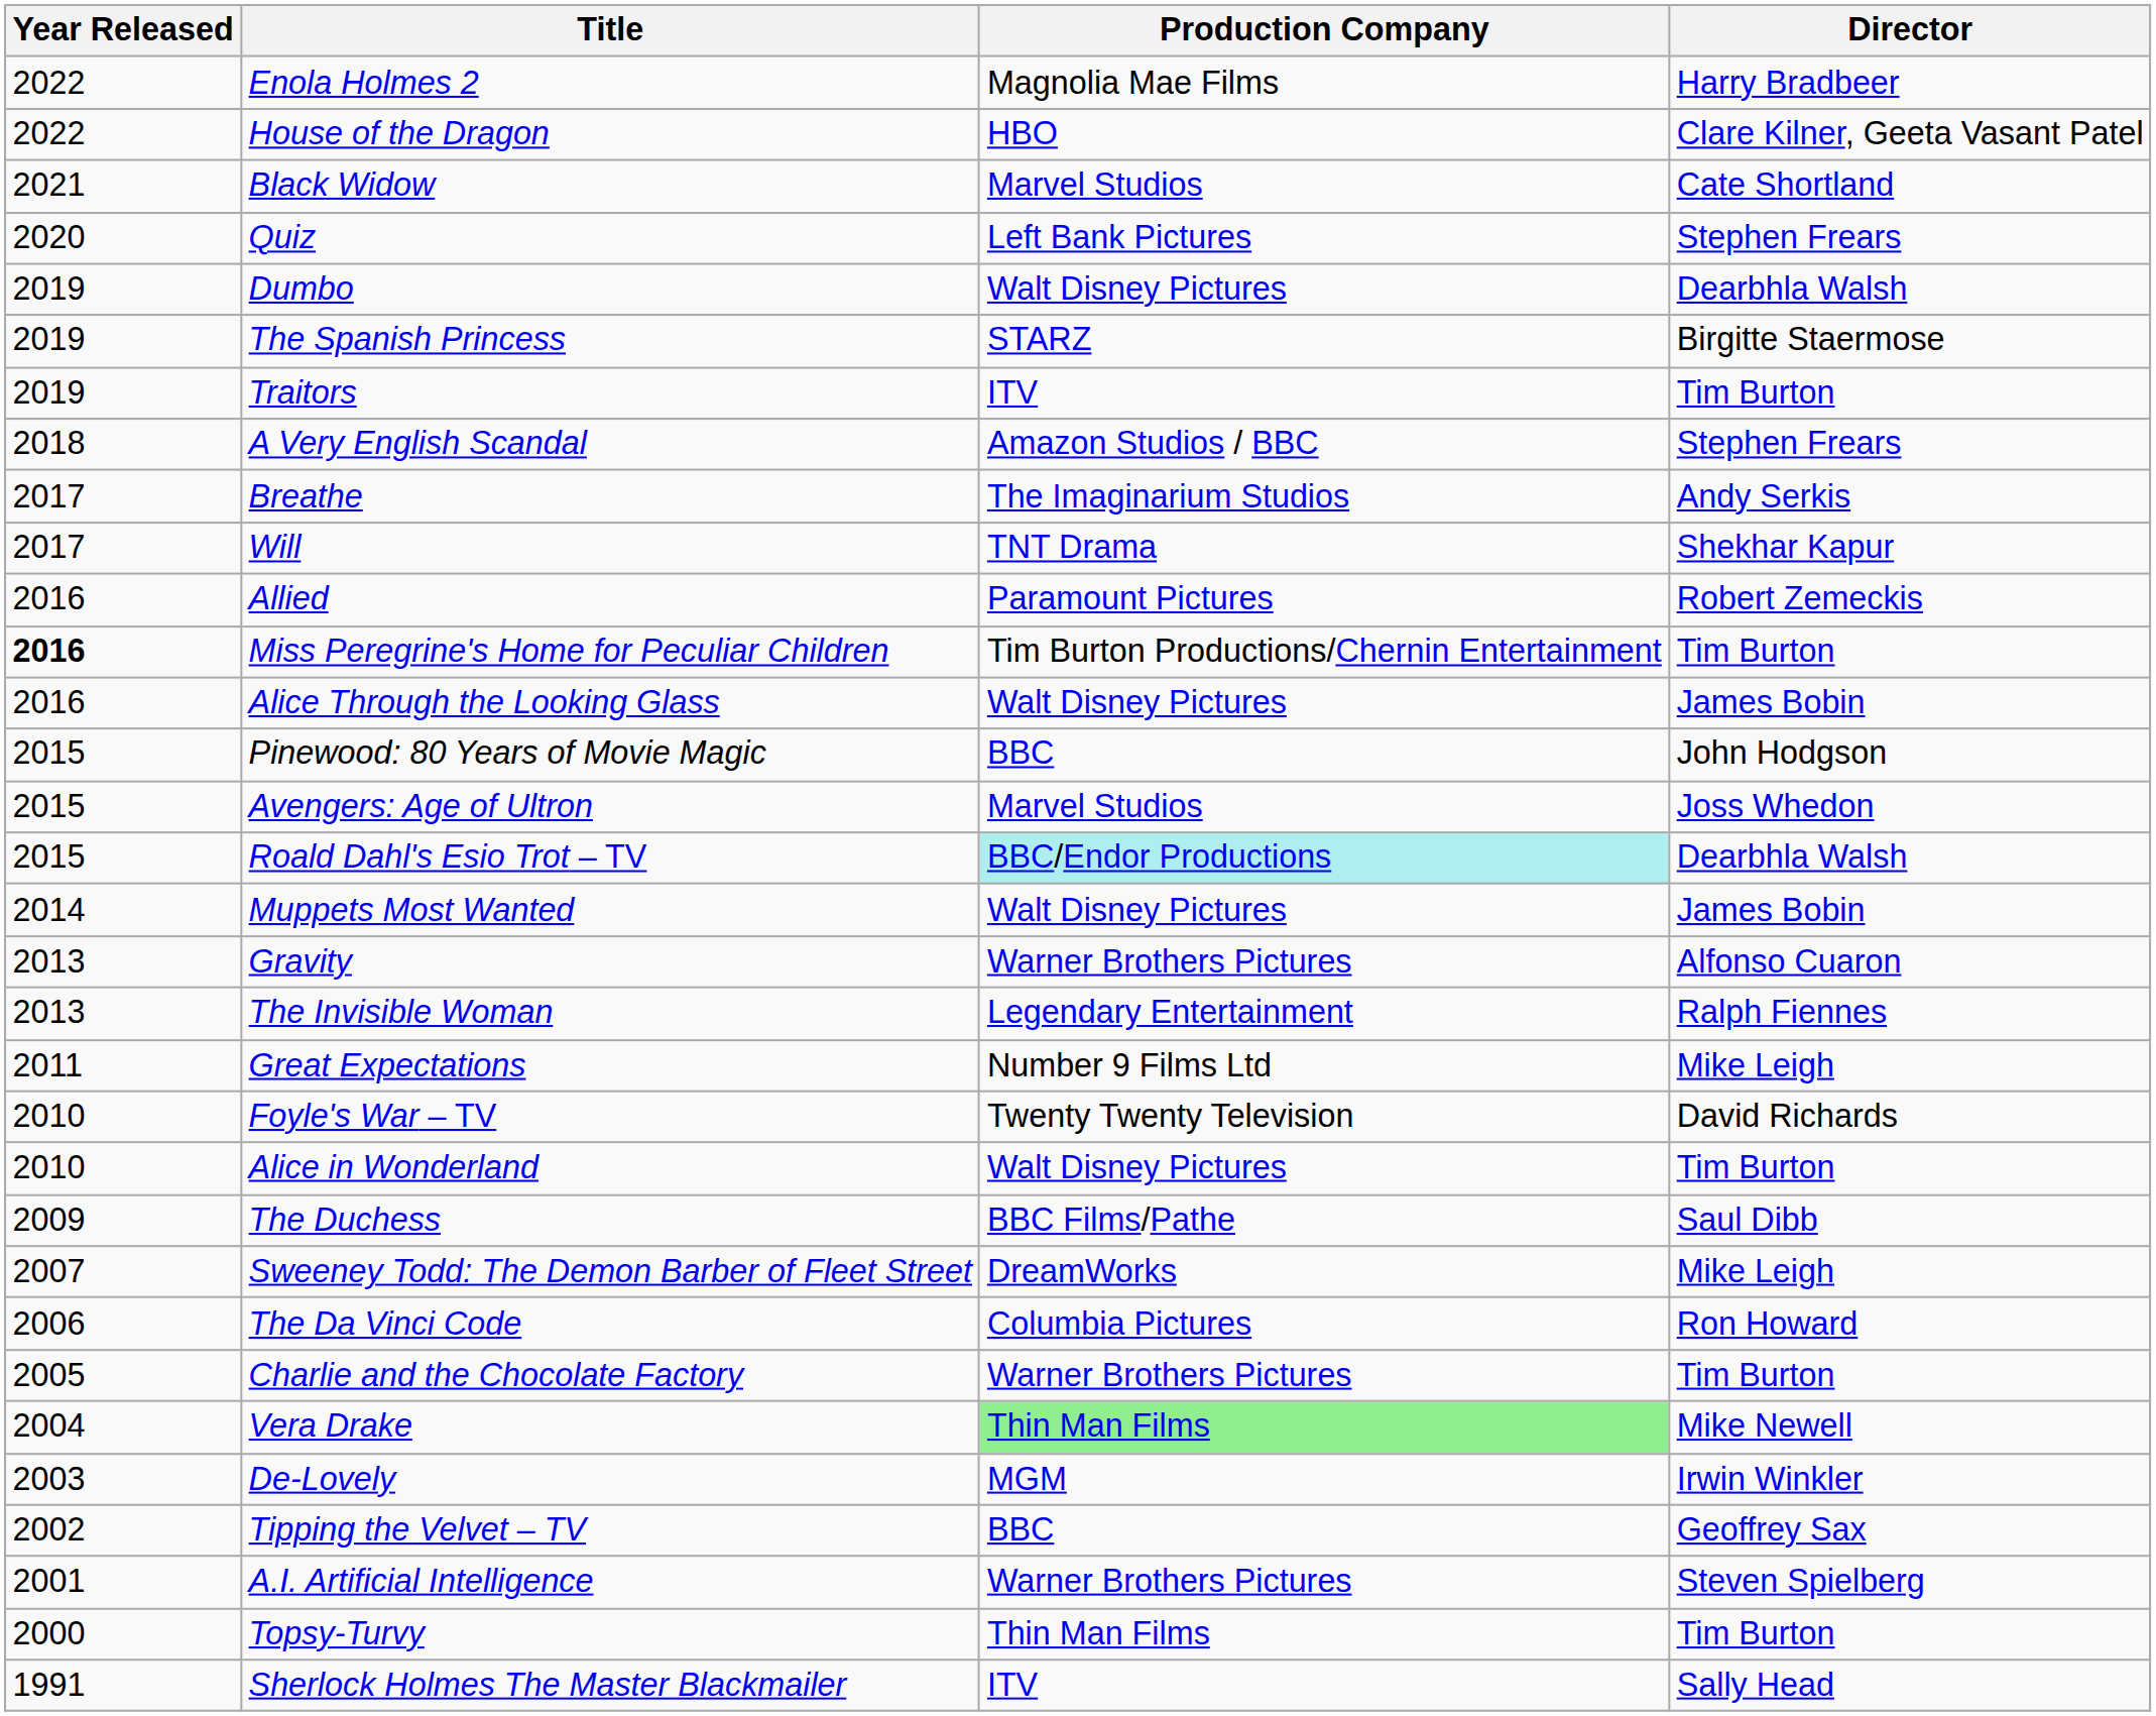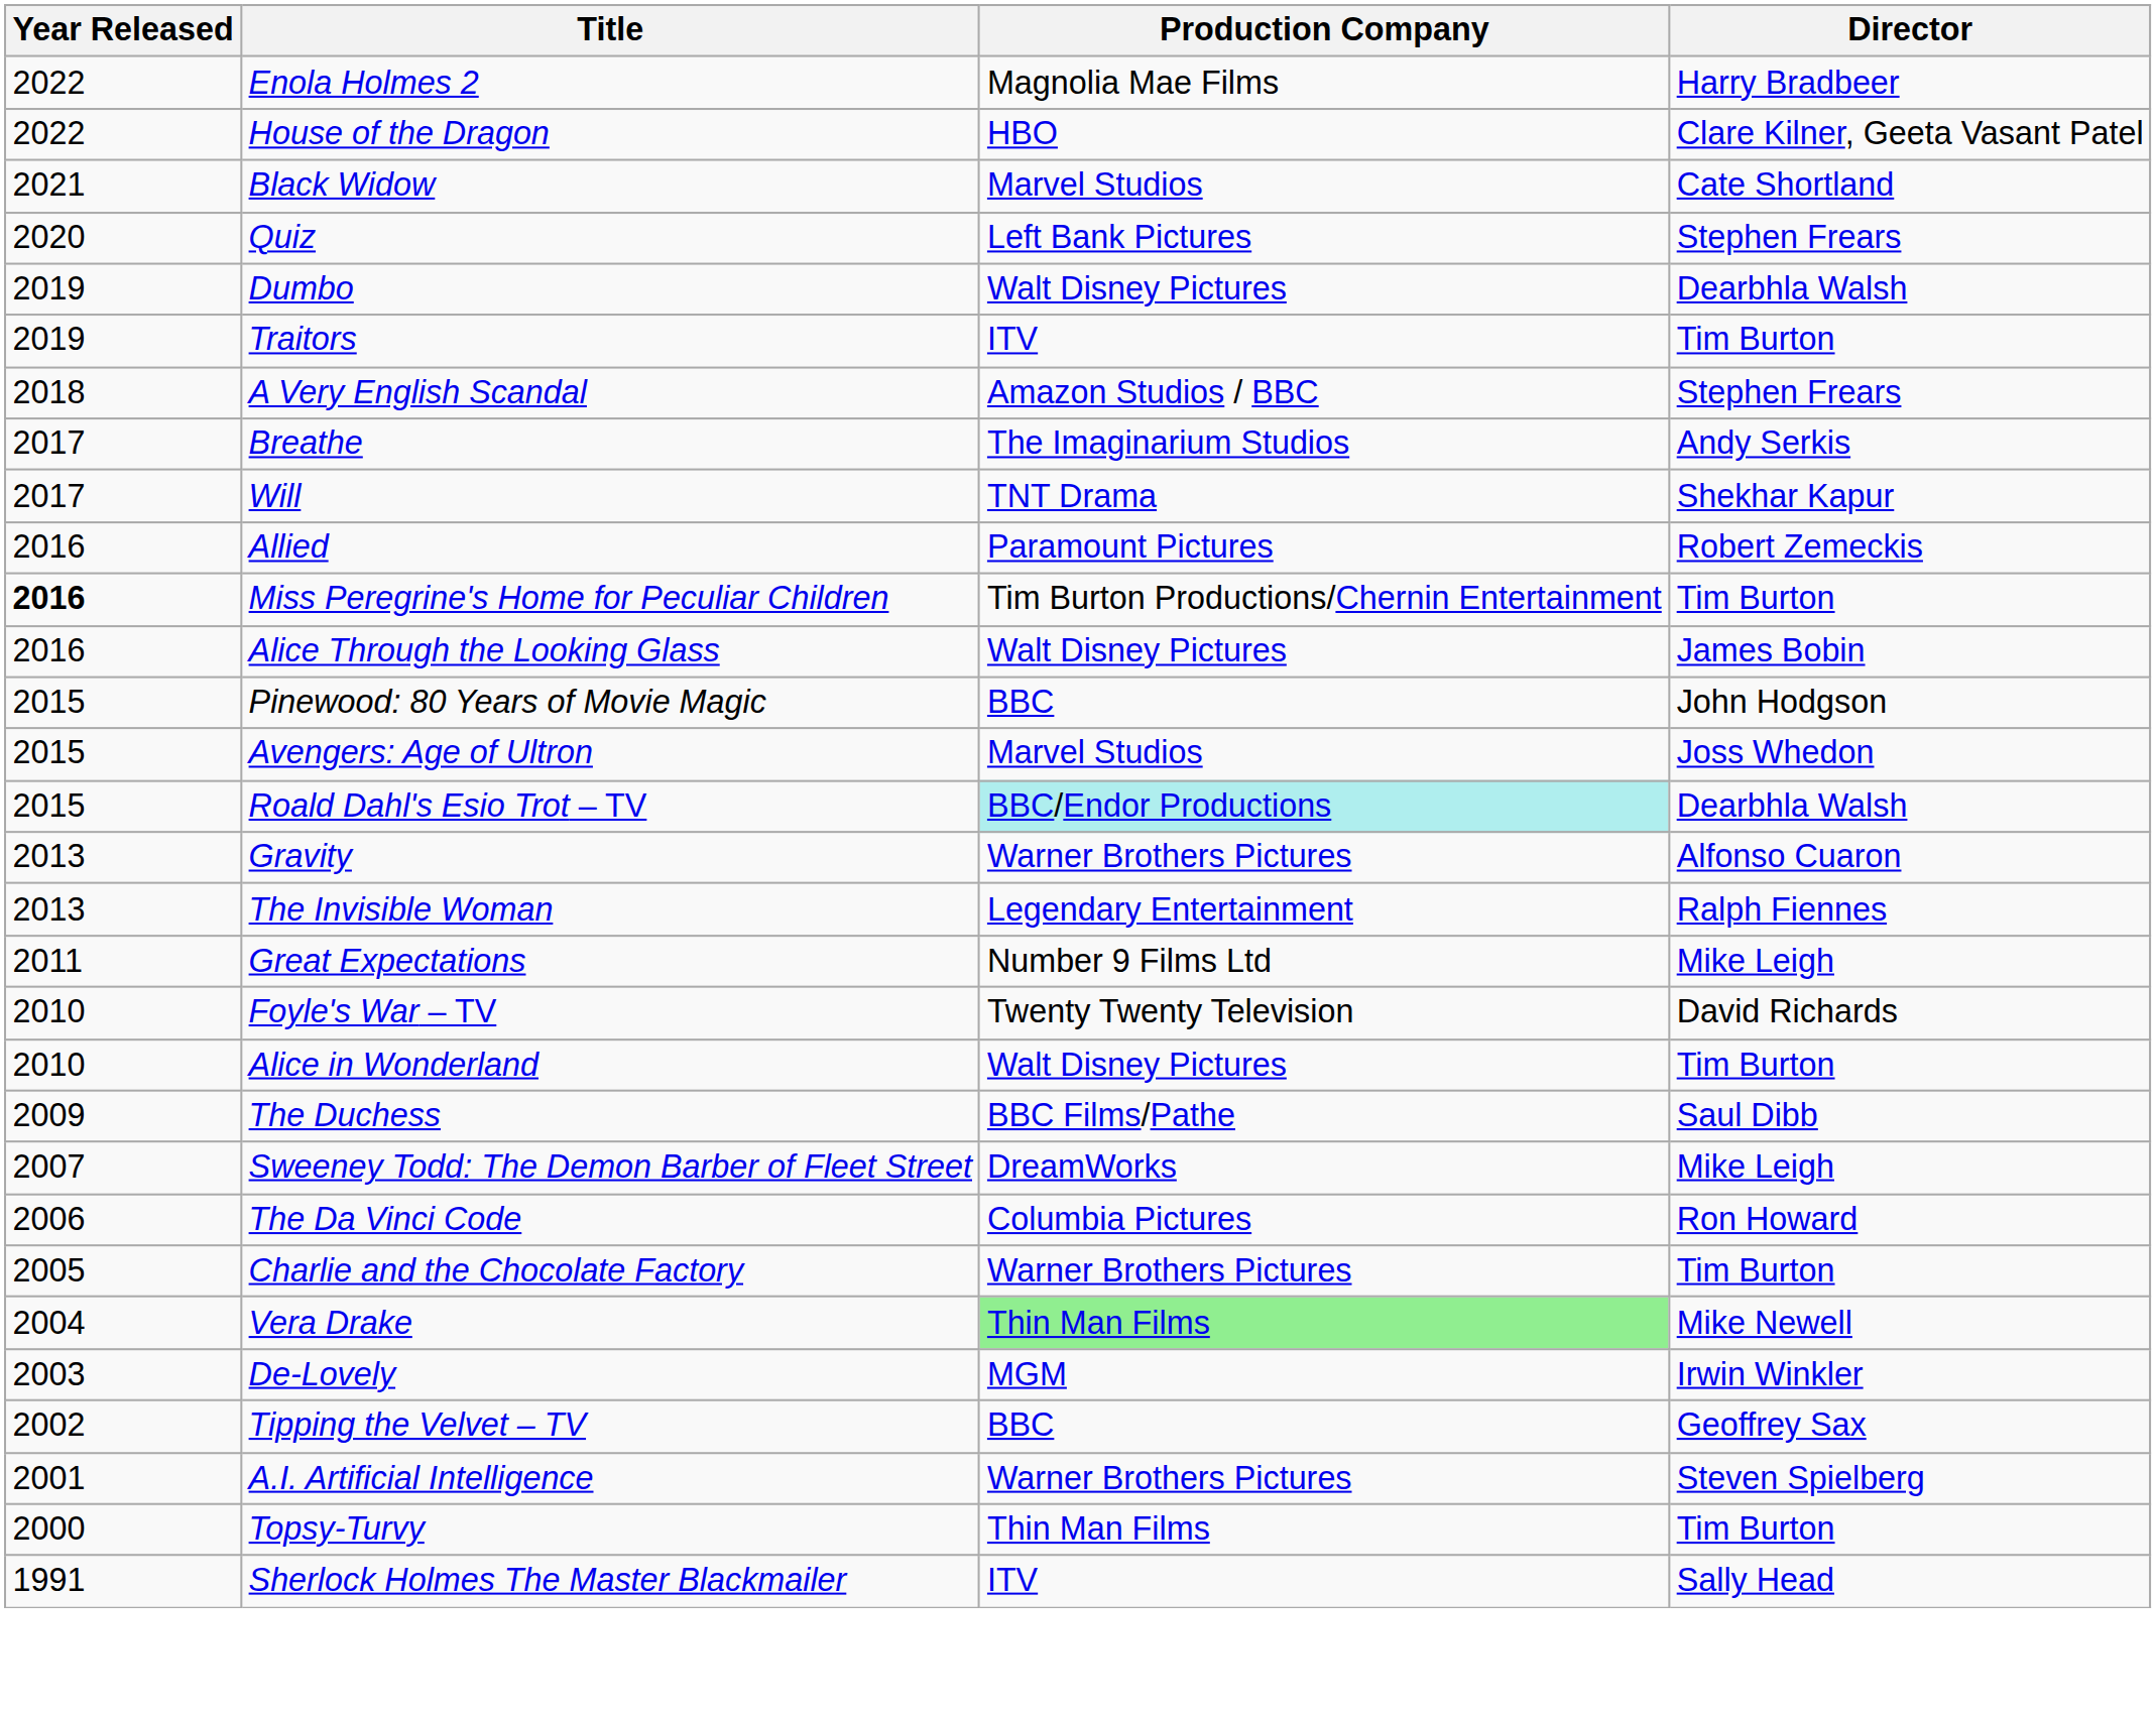 <table class="wikitable">
 <tr>
 <th>Year Released</th>
 <th>Title</th>
 <th>Production Company</th>
 <th>Director</th>
 </tr>
 <tr>
 <td>2022</td>
 <td><em><a href='#'>Enola Holmes 2</a></em></td>
 <td>Magnolia Mae Films</td>
 <td><a href='#'>Harry Bradbeer</a></td>
 </tr>
 <tr>
 <td>2022</td>
 <td><em><a href='#'>House of the Dragon</a></em></td>
 <td><a href='#'>HBO</a></td>
 <td><a href='#'>Clare Kilner</a>, Geeta Vasant Patel</td>
 </tr>
 <tr>
 <td>2021</td>
 <td><em><a href='#'>Black Widow</a></em></td>
 <td><a href='#'>Marvel Studios</a></td>
 <td><a href='#'>Cate Shortland</a></td>
 </tr>
 <tr>
 <td>2020</td>
 <td><em><a href='#'>Quiz</a></em></td>
 <td><a href='#'>Left Bank Pictures</a></td>
 <td><a href='#'>Stephen Frears</a></td>
 </tr>
 <tr>
 <td>2019</td>
 <td><em><a href='#'>Dumbo</a></em></td>
 <td><a href='#'>Walt Disney Pictures</a></td>
 <td><a href='#'>Dearbhla Walsh</a></td>
-</tr>
-<tr>
-<td>2019</td>
-<td><em><a href='#'>The Spanish Princess</a></em></td>
-<td><a href='#'>STARZ</a></td>
-<td>Birgitte Staermose</td>
 </tr>
 <tr>
 <td>2019</td>
 <td><em><a href='#'>Traitors</a></em></td>
 <td><a href='#'>ITV</a></td>
 <td><a href='#'>Tim Burton</a></td>
 </tr>
 <tr>
 <td>2018</td>
 <td><em><a href='#'>A Very English Scandal</a></em></td>
 <td><a href='#'>Amazon Studios</a> / <a href='#'>BBC</a></td>
 <td><a href='#'>Stephen Frears</a></td>
 </tr>
 <tr>
 <td>2017</td>
 <td><a href='#'><em>Breathe</em></a></td>
 <td><a href='#'>The Imaginarium Studios</a></td>
 <td><a href='#'>Andy Serkis</a></td>
 </tr>
 <tr>
 <td>2017</td>
 <td><a href='#'><em>Will</em></a></td>
 <td><a href='#'>TNT Drama</a></td>
 <td><a href='#'>Shekhar Kapur</a></td>
 </tr>
 <tr>
 <td>2016</td>
 <td><a href='#'><em>Allied</em></a></td>
 <td><a href='#'>Paramount Pictures</a></td>
 <td><a href='#'>Robert Zemeckis</a></td>
 </tr>
 <tr>
 <td><strong>2016</strong></td>
 <td><a href='#'><em>Miss Peregrine's Home for Peculiar Children</em></a></td>
 <td>Tim Burton Productions/<a href='#'>Chernin Entertainment</a></td>
 <td><a href='#'>Tim Burton</a></td>
 </tr>
 <tr>
 <td>2016</td>
 <td><a href='#'><em>Alice Through the Looking Glass</em></a></td>
 <td><a href='#'>Walt Disney Pictures</a></td>
 <td><a href='#'>James Bobin</a></td>
 </tr>
 <tr>
 <td>2015</td>
 <td><em>Pinewood: 80 Years of Movie Magic</em></td>
 <td><a href='#'>BBC</a></td>
 <td>John Hodgson</td>
 </tr>
 <tr>
 <td>2015</td>
 <td><em><a href='#'>Avengers: Age of Ultron</a></em></td>
 <td><a href='#'>Marvel Studios</a></td>
 <td><a href='#'>Joss Whedon</a></td>
 </tr>
 <tr>
 <td>2015</td>
 <td><a href='#'><em>Roald Dahl's Esio Trot</em> – TV</a></td>
 <td style="background: paleturquoise;"><a href='#'>BBC</a>/<a href='#'>Endor Productions</a></td>
 <td><a href='#'>Dearbhla Walsh</a></td>
-</tr>
-<tr>
-<td>2014</td>
-<td><em><a href='#'>Muppets Most Wanted</a></em></td>
-<td><a href='#'>Walt Disney Pictures</a></td>
-<td><a href='#'>James Bobin</a></td>
 </tr>
 <tr>
 <td>2013</td>
 <td><a href='#'><em>Gravity</em></a></td>
 <td><a href='#'>Warner Brothers Pictures</a></td>
 <td><a href='#'>Alfonso Cuaron</a></td>
 </tr>
 <tr>
 <td>2013</td>
 <td><em><a href='#'>The Invisible Woman</a></em></td>
 <td><a href='#'>Legendary Entertainment</a></td>
 <td><a href='#'>Ralph Fiennes</a></td>
 </tr>
 <tr>
 <td>2011</td>
 <td><em><a href='#'>Great Expectations</a></em></td>
 <td>Number 9 Films Ltd</td>
 <td><a href='#'>Mike Leigh</a></td>
 </tr>
 <tr>
 <td>2010</td>
 <td><a href='#'><em>Foyle's War</em> – TV</a></td>
 <td>Twenty Twenty Television</td>
 <td>David Richards</td>
 </tr>
 <tr>
 <td>2010</td>
 <td><a href='#'><em>Alice in Wonderland</em></a></td>
 <td><a href='#'>Walt Disney Pictures</a></td>
 <td><a href='#'>Tim Burton</a></td>
 </tr>
 <tr>
 <td>2009</td>
 <td><a href='#'><em>The Duchess</em></a></td>
 <td><a href='#'>BBC Films</a>/<a href='#'>Pathe</a></td>
 <td><a href='#'>Saul Dibb</a></td>
 </tr>
 <tr>
 <td>2007</td>
 <td><a href='#'><em>Sweeney Todd: The Demon Barber of Fleet Street</em></a></td>
 <td><a href='#'>DreamWorks</a></td>
 <td><a href='#'>Mike Leigh</a></td>
 </tr>
 <tr>
 <td>2006</td>
 <td><a href='#'><em>The Da Vinci Code</em></a></td>
 <td><a href='#'>Columbia Pictures</a></td>
 <td><a href='#'>Ron Howard</a></td>
 </tr>
 <tr>
 <td>2005</td>
 <td><a href='#'><em>Charlie and the Chocolate Factory</em></a></td>
 <td><a href='#'>Warner Brothers Pictures</a></td>
 <td><a href='#'>Tim Burton</a></td>
 </tr>
 <tr>
 <td>2004</td>
 <td><em><a href='#'>Vera Drake</a></em></td>
 <td style="background: lightgreen;"><a href='#'>Thin Man Films</a></td>
 <td><a href='#'>Mike Newell</a></td>
 </tr>
 <tr>
 <td>2003</td>
 <td><em><a href='#'>De-Lovely</a></em></td>
 <td><a href='#'>MGM</a></td>
 <td><a href='#'>Irwin Winkler</a></td>
 </tr>
 <tr>
 <td>2002</td>
 <td><a href='#'><em>Tipping the Velvet – TV</em></a></td>
 <td><a href='#'>BBC</a></td>
 <td><a href='#'>Geoffrey Sax</a></td>
 </tr>
 <tr>
 <td>2001</td>
 <td><em><a href='#'>A.I. Artificial Intelligence</a></em></td>
 <td><a href='#'>Warner Brothers Pictures</a></td>
 <td><a href='#'>Steven Spielberg</a></td>
 </tr>
 <tr>
 <td>2000</td>
 <td><em><a href='#'>Topsy-Turvy</a></em></td>
 <td><a href='#'>Thin Man Films</a></td>
 <td><a href='#'>Tim Burton</a></td>
 </tr>
 <tr>
 <td>1991</td>
 <td><em><a href='#'>Sherlock Holmes The Master Blackmailer</a> </em></td>
 <td><a href='#'>ITV</a></td>
 <td><a href='#'>Sally Head</a></td>
 </tr>
 </table>
